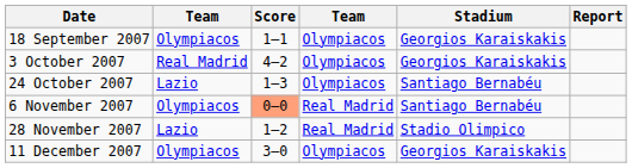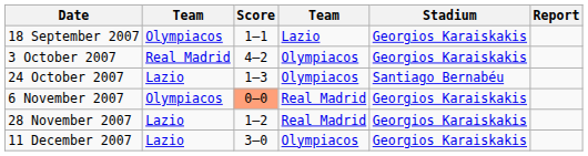 <table class="wikitable">
 <tr>
 <th>Date</th>
 <th>Team</th>
 <th>Score</th>
 <th>Team</th>
 <th>Stadium</th>
 <th>Report</th>
 </tr>
 <tr>
 <td>18 September 2007</td>
 <td> <a href='#'>Olympiacos</a></td>
 <td align="center">1–1</td>
-<td> <a href='#'>Olympiacos</a></td>
+<td> <a href='#'>Lazio</a></td>
 <td><a href='#'>Georgios Karaiskakis</a></td>
 <td></td>
 </tr>
 <tr>
 <td>3 October 2007</td>
 <td> <a href='#'>Real Madrid</a></td>
 <td align="center">4–2</td>
 <td> <a href='#'>Olympiacos</a></td>
 <td><a href='#'>Georgios Karaiskakis</a></td>
 <td></td>
 </tr>
 <tr>
 <td>24 October 2007</td>
 <td> <a href='#'>Lazio</a></td>
 <td align="center">1–3</td>
 <td> <a href='#'>Olympiacos</a></td>
 <td><a href='#'>Santiago Bernabéu</a></td>
 <td></td>
 </tr>
 <tr>
 <td>6 November 2007</td>
 <td> <a href='#'>Olympiacos</a></td>
 <td align="center" style="background: lightsalmon;">0–0</td>
 <td> <a href='#'>Real Madrid</a></td>
-<td><a href='#'>Santiago Bernabéu</a></td>
+<td><a href='#'>Georgios Karaiskakis</a></td>
 <td></td>
 </tr>
 <tr>
 <td>28 November 2007</td>
 <td> <a href='#'>Lazio</a></td>
 <td align="center">1–2</td>
 <td> <a href='#'>Real Madrid</a></td>
-<td><a href='#'>Stadio Olimpico</a></td>
+<td><a href='#'>Georgios Karaiskakis</a></td>
 <td></td>
 </tr>
 <tr>
 <td>11 December 2007</td>
-<td> <a href='#'>Olympiacos</a></td>
+<td> <a href='#'>Lazio</a></td>
 <td align="center">3–0</td>
 <td> <a href='#'>Olympiacos</a></td>
 <td><a href='#'>Georgios Karaiskakis</a></td>
 <td></td>
 </tr>
 </table>
